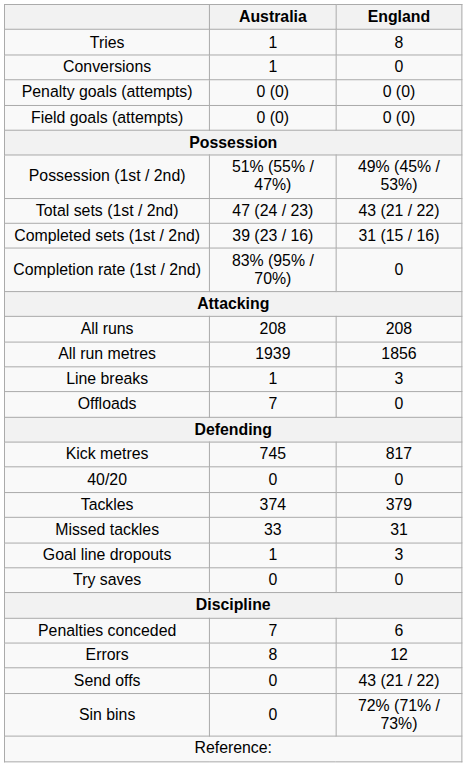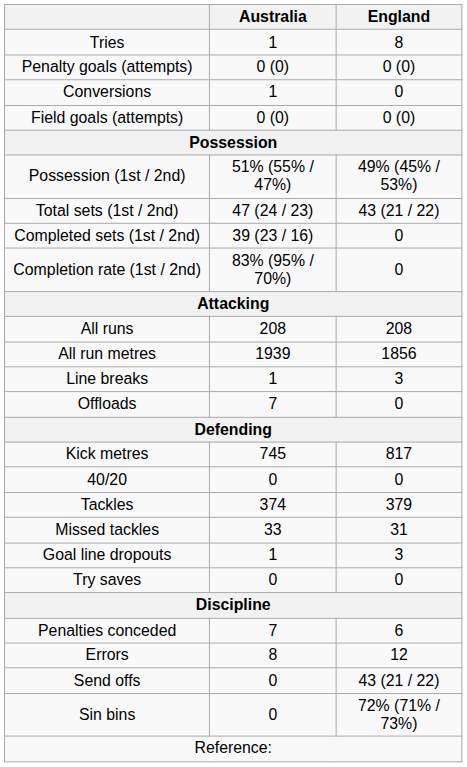 <table class="wikitable" style="text-align: center">
 <tr>
 <th width=200></th>
 <th width=120>Australia</th>
 <th width=120>England</th>
 </tr>
 <tr>
 <td>Tries</td>
 <td>1</td>
 <td>8</td>
 </tr>
 <tr>
+<td>Penalty goals (attempts)</td>
+<td>0 (0)</td>
+<td>0 (0)</td>
+</tr>
+<tr>
 <td>Conversions</td>
 <td>1</td>
 <td>0</td>
-</tr>
-<tr>
-<td>Penalty goals (attempts)</td>
-<td>0 (0)</td>
-<td>0 (0)</td>
 </tr>
 <tr>
 <td>Field goals (attempts)</td>
 <td>0 (0)</td>
 <td>0 (0)</td>
 </tr>
 <tr>
 <th colspan=3>Possession</th>
 </tr>
 <tr>
 <td>Possession (1st / 2nd)</td>
 <td>51% (55% / 47%)</td>
 <td>49% (45% / 53%)</td>
 </tr>
 <tr>
 <td>Total sets (1st / 2nd)</td>
 <td>47 (24 / 23)</td>
 <td>43 (21 / 22)</td>
 </tr>
 <tr>
 <td>Completed sets (1st / 2nd)</td>
 <td>39 (23 / 16)</td>
-<td>31 (15 / 16)</td>
+<td>0</td>
 </tr>
 <tr>
 <td>Completion rate (1st / 2nd)</td>
 <td>83% (95% / 70%)</td>
 <td>0</td>
 </tr>
 <tr>
 <th colspan=3>Attacking</th>
 </tr>
 <tr>
 <td>All runs</td>
 <td>208</td>
 <td>208</td>
 </tr>
 <tr>
 <td>All run metres</td>
 <td>1939</td>
 <td>1856</td>
 </tr>
 <tr>
 <td>Line breaks</td>
 <td>1</td>
 <td>3</td>
 </tr>
 <tr>
 <td>Offloads</td>
 <td>7</td>
 <td>0</td>
 </tr>
 <tr>
 <th colspan=3>Defending</th>
 </tr>
 <tr>
 <td>Kick metres</td>
 <td>745</td>
 <td>817</td>
 </tr>
 <tr>
 <td>40/20</td>
 <td>0</td>
 <td>0</td>
 </tr>
 <tr>
 <td>Tackles</td>
 <td>374</td>
 <td>379</td>
 </tr>
 <tr>
 <td>Missed tackles</td>
 <td>33</td>
 <td>31</td>
 </tr>
 <tr>
 <td>Goal line dropouts</td>
 <td>1</td>
 <td>3</td>
 </tr>
 <tr>
 <td>Try saves</td>
 <td>0</td>
 <td>0</td>
 </tr>
 <tr>
 <th colspan=3>Discipline</th>
 </tr>
 <tr>
 <td>Penalties conceded</td>
 <td>7</td>
 <td>6</td>
 </tr>
 <tr>
 <td>Errors</td>
 <td>8</td>
 <td>12</td>
 </tr>
 <tr>
 <td>Send offs</td>
 <td>0</td>
 <td>43 (21 / 22)</td>
 </tr>
 <tr>
 <td>Sin bins</td>
 <td>0</td>
 <td>72% (71% / 73%)</td>
 </tr>
 <tr>
 <td colspan="3">Reference: </td>
 </tr>
 </table>
